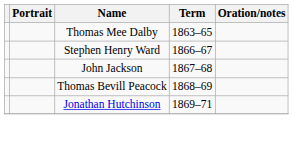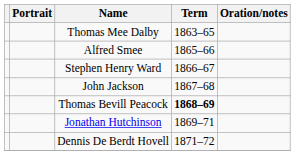 <table class="wikitable sortable sticky-header" style=text-align:center;>
 <tr>
 <th></th>
 <th>Portrait</th>
 <th>Name<br></th>
 <th>Term</th>
 <th>Oration/notes</th>
 </tr>
 <tr>
 <td></td>
 <td></td>
 <td>Thomas Mee Dalby</td>
 <td>1863–65</td>
+<td></td>
+</tr>
+<tr>
+<td></td>
+<td></td>
+<td>Alfred Smee</td>
+<td>1865–66</td>
 <td></td>
 </tr>
 <tr>
 <td></td>
 <td></td>
 <td>Stephen Henry Ward</td>
 <td>1866–67</td>
 <td></td>
 </tr>
 <tr>
 <td></td>
 <td></td>
 <td>John Jackson</td>
 <td>1867–68</td>
 <td></td>
 </tr>
 <tr>
 <td></td>
 <td></td>
 <td>Thomas Bevill Peacock</td>
-<td>1868–69</td>
+<td><strong>1868–69</strong></td>
 <td></td>
 </tr>
 <tr>
 <td></td>
 <td></td>
 <td><a href='#'>Jonathan Hutchinson</a></td>
 <td>1869–71</td>
 <td></td>
 </tr>
 <tr>
+<td></td>
+<td></td>
+<td>Dennis De Berdt Hovell</td>
+<td>1871–72</td>
+<td></td>
+</tr>
+<tr>
 </tr>
 </table>
